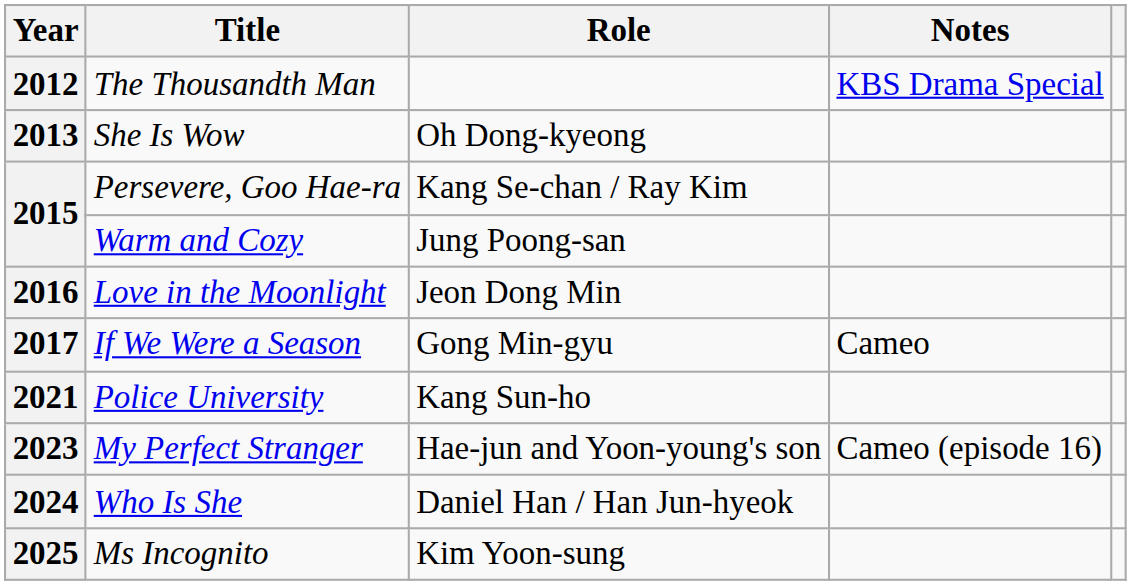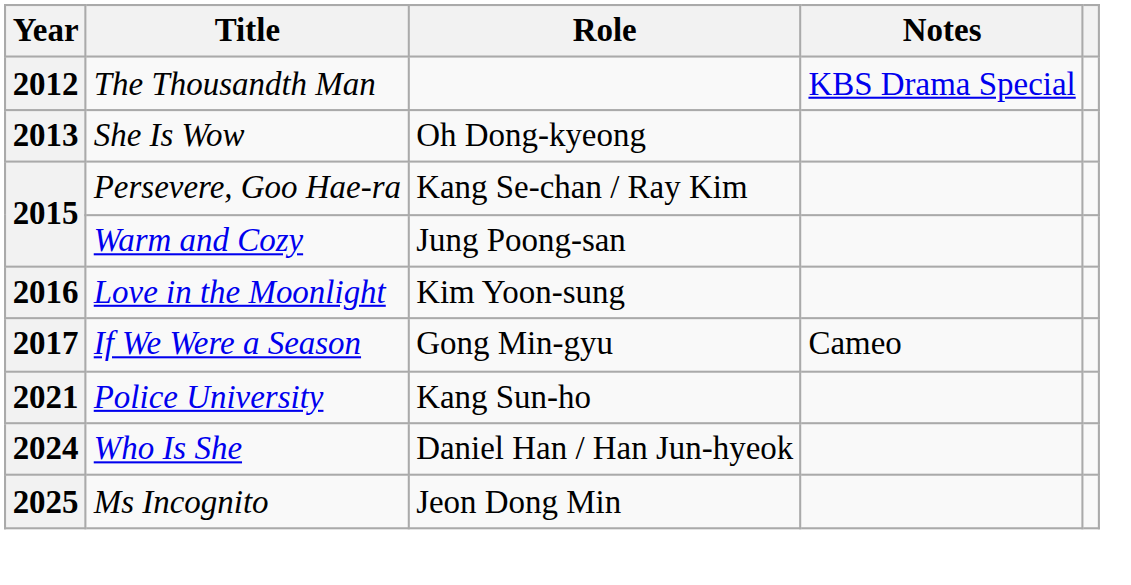 <table class="wikitable sortable plainrowheaders">
 <tr>
 <th scope="col">Year</th>
 <th scope="col">Title</th>
 <th scope="col">Role</th>
 <th scope="col">Notes</th>
 <th scope="col" class="unsortable"></th>
 </tr>
 <tr>
 <th scope="row">2012</th>
 <td><em>The Thousandth Man</em></td>
 <td></td>
 <td><a href='#'>KBS Drama Special</a></td>
 <td></td>
 </tr>
 <tr>
 <th scope="row">2013</th>
 <td><em>She Is Wow</em></td>
 <td>Oh Dong-kyeong</td>
 <td></td>
 <td></td>
 </tr>
 <tr>
 <th scope="row" rowspan="2">2015</th>
 <td><em>Persevere, Goo Hae-ra</em></td>
 <td>Kang Se-chan / Ray Kim</td>
 <td></td>
 <td></td>
 </tr>
 <tr>
 <td><em><a href='#'>Warm and Cozy</a></em></td>
 <td>Jung Poong-san</td>
 <td></td>
 <td></td>
 </tr>
 <tr>
 <th scope="row">2016</th>
 <td><em><a href='#'>Love in the Moonlight</a></em></td>
-<td>Jeon Dong Min</td>
+<td>Kim Yoon-sung</td>
 <td></td>
 <td></td>
 </tr>
 <tr>
 <th scope="row">2017</th>
 <td><em><a href='#'>If We Were a Season</a></em></td>
 <td>Gong Min-gyu</td>
 <td>Cameo</td>
 <td></td>
 </tr>
 <tr>
 <th scope="row">2021</th>
 <td><em><a href='#'>Police University</a></em></td>
 <td>Kang Sun-ho</td>
 <td></td>
 <td></td>
 </tr>
 <tr>
-<th scope="row">2023</th>
-<td><em><a href='#'>My Perfect Stranger</a></em></td>
-<td>Hae-jun and Yoon-young's son</td>
-<td>Cameo (episode 16)</td>
-<td></td>
-</tr>
-<tr>
 <th scope="row">2024</th>
 <td><em><a href='#'>Who Is She</a></em></td>
 <td>Daniel Han / Han Jun-hyeok</td>
 <td></td>
 <td></td>
 </tr>
 <tr>
 <th scope="row">2025</th>
 <td><em>Ms Incognito</em></td>
-<td>Kim Yoon-sung</td>
+<td>Jeon Dong Min</td>
 <td></td>
 <td></td>
 </tr>
 </table>
